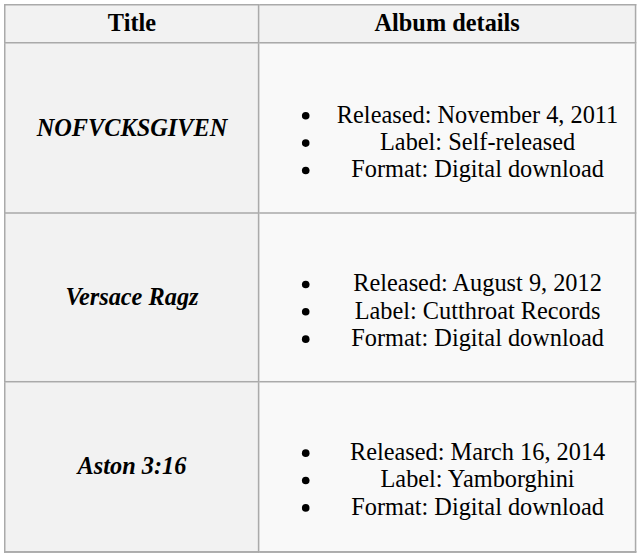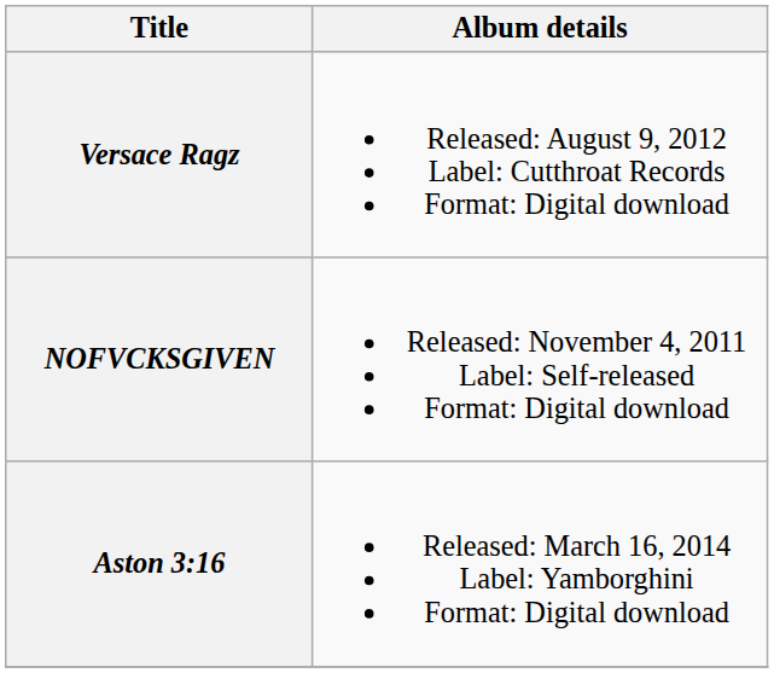 <table class="wikitable plainrowheaders" style="text-align:center;" border="1">
 <tr>
 <th scope="col" style="width:10em;">Title</th>
 <th scope="col" style="width:15em;">Album details</th>
 </tr>
 <tr>
+<th scope="row"><em>Versace Ragz</em></th>
+<td><br><ul><li>Released: August 9, 2012</li><li>Label: Cutthroat Records</li><li>Format: Digital download</li></ul></td>
+</tr>
+<tr>
 <th scope="row"><em>NOFVCKSGIVEN</em></th>
 <td><br><ul><li>Released: November 4, 2011</li><li>Label: Self-released</li><li>Format: Digital download</li></ul></td>
-</tr>
-<tr>
-<th scope="row"><em>Versace Ragz</em></th>
-<td><br><ul><li>Released: August 9, 2012</li><li>Label: Cutthroat Records</li><li>Format: Digital download</li></ul></td>
 </tr>
 <tr>
 <th scope="row"><em>Aston 3:16</em></th>
 <td><br><ul><li>Released: March 16, 2014</li><li>Label: Yamborghini</li><li>Format: Digital download</li></ul></td>
 </tr>
 <tr>
 </tr>
 </table>
